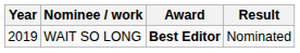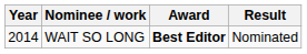 <table class="wikitable">
 <tr>
 <th>Year</th>
 <th>Nominee / work</th>
 <th>Award</th>
 <th>Result</th>
 </tr>
 <tr>
-<td>2019</td>
+<td>2014</td>
 <td>WAIT SO LONG</td>
 <td><strong>Best Editor</strong></td>
 <td>Nominated</td>
 </tr>
 </table>
